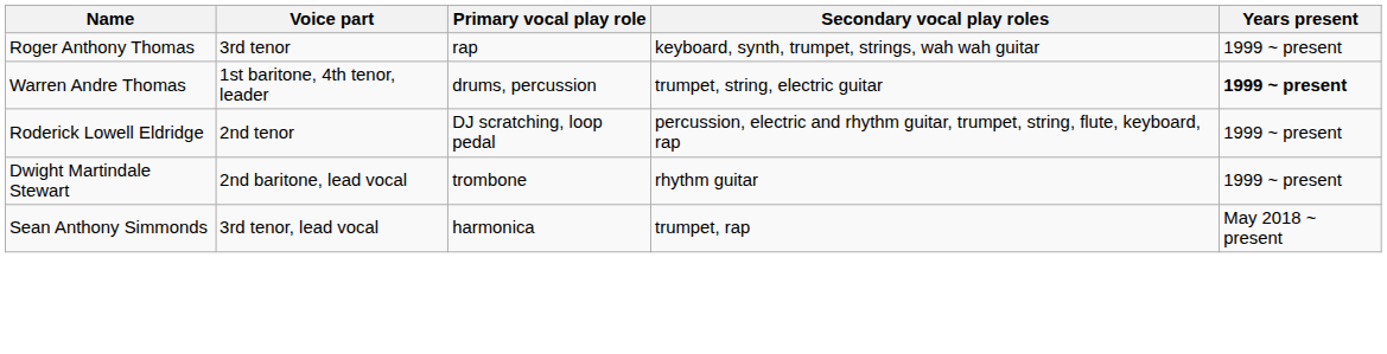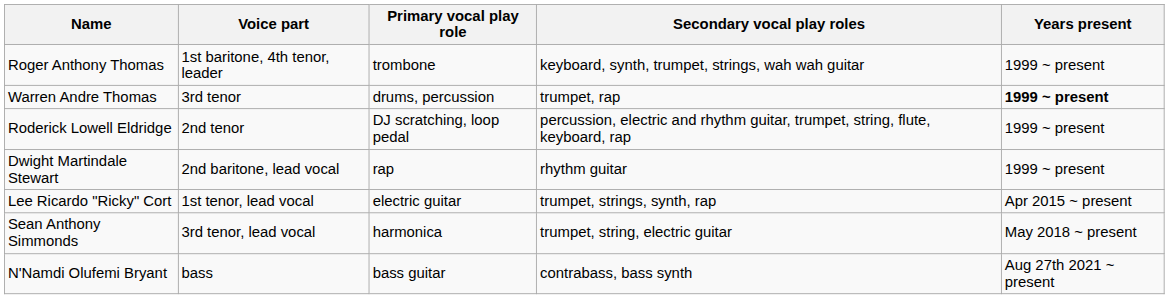 <table class="wikitable">
 <tr>
 <th>Name</th>
 <th>Voice part</th>
 <th>Primary vocal play role</th>
 <th>Secondary vocal play roles</th>
 <th>Years present</th>
 </tr>
 <tr>
 <td>Roger Anthony Thomas</td>
-<td>3rd tenor</td>
-<td>rap</td>
+<td>1st baritone, 4th tenor, leader</td>
+<td>trombone</td>
 <td>keyboard, synth, trumpet, strings, wah wah guitar</td>
 <td>1999 ~ present</td>
 </tr>
 <tr>
 <td>Warren Andre Thomas</td>
-<td>1st baritone, 4th tenor, leader</td>
+<td>3rd tenor</td>
 <td>drums, percussion</td>
-<td>trumpet, string, electric guitar</td>
+<td>trumpet, rap</td>
 <td><strong>1999 ~ present</strong></td>
 </tr>
 <tr>
 <td>Roderick Lowell Eldridge</td>
 <td>2nd tenor</td>
 <td>DJ scratching, loop pedal</td>
 <td>percussion, electric and rhythm guitar, trumpet, string, flute, keyboard, rap</td>
 <td>1999 ~ present</td>
 </tr>
 <tr>
 <td>Dwight Martindale Stewart</td>
 <td>2nd baritone, lead vocal</td>
-<td>trombone</td>
+<td>rap</td>
 <td>rhythm guitar</td>
 <td>1999 ~ present</td>
+</tr>
+<tr>
+<td>Lee Ricardo "Ricky" Cort</td>
+<td>1st tenor, lead vocal</td>
+<td>electric guitar</td>
+<td>trumpet, strings, synth, rap</td>
+<td>Apr 2015 ~ present</td>
 </tr>
 <tr>
 <td>Sean Anthony Simmonds</td>
 <td>3rd tenor, lead vocal</td>
 <td>harmonica</td>
-<td>trumpet, rap</td>
+<td>trumpet, string, electric guitar</td>
 <td>May 2018 ~ present</td>
 </tr>
+<tr>
+<td>N'Namdi Olufemi Bryant</td>
+<td>bass</td>
+<td>bass guitar</td>
+<td>contrabass, bass synth</td>
+<td>Aug 27th 2021 ~ present</td>
+</tr>
 </table>
